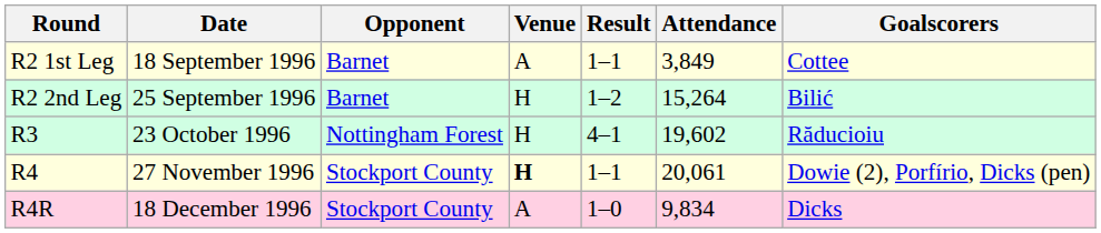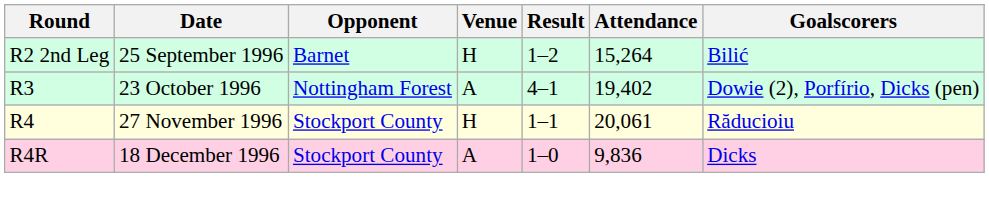 <table class="wikitable">
 <tr>
 <th>Round</th>
 <th>Date</th>
 <th>Opponent</th>
 <th>Venue</th>
 <th>Result</th>
 <th>Attendance</th>
 <th>Goalscorers</th>
-</tr>
-<tr style="background-color: #ffffdd;">
-<td>R2 1st Leg</td>
-<td>18 September 1996</td>
-<td><a href='#'>Barnet</a></td>
-<td>A</td>
-<td>1–1</td>
-<td>3,849</td>
-<td><a href='#'>Cottee</a></td>
 </tr>
 <tr style="background-color: #d0ffe3;">
 <td>R2 2nd Leg</td>
 <td>25 September 1996</td>
 <td><a href='#'>Barnet</a></td>
 <td>H</td>
 <td>1–2</td>
 <td>15,264</td>
 <td><a href='#'>Bilić</a></td>
 </tr>
 <tr style="background-color: #d0ffe3;">
 <td>R3</td>
 <td>23 October 1996</td>
 <td><a href='#'>Nottingham Forest</a></td>
-<td>H</td>
+<td>A</td>
 <td>4–1</td>
-<td>19,602</td>
-<td><a href='#'>Răducioiu</a></td>
+<td>19,402</td>
+<td><a href='#'>Dowie</a> (2), <a href='#'>Porfírio</a>, <a href='#'>Dicks</a> (pen)</td>
 </tr>
 <tr style="background-color: #ffffdd;">
 <td>R4</td>
 <td>27 November 1996</td>
 <td><a href='#'>Stockport County</a></td>
-<td><strong>H</strong></td>
+<td>H</td>
 <td>1–1</td>
 <td>20,061</td>
-<td><a href='#'>Dowie</a> (2), <a href='#'>Porfírio</a>, <a href='#'>Dicks</a> (pen)</td>
+<td><a href='#'>Răducioiu</a></td>
 </tr>
 <tr style="background-color: #ffd0e3;">
 <td>R4R</td>
 <td>18 December 1996</td>
 <td><a href='#'>Stockport County</a></td>
 <td>A</td>
 <td>1–0</td>
-<td>9,834</td>
+<td>9,836</td>
 <td><a href='#'>Dicks</a></td>
 </tr>
 </table>
